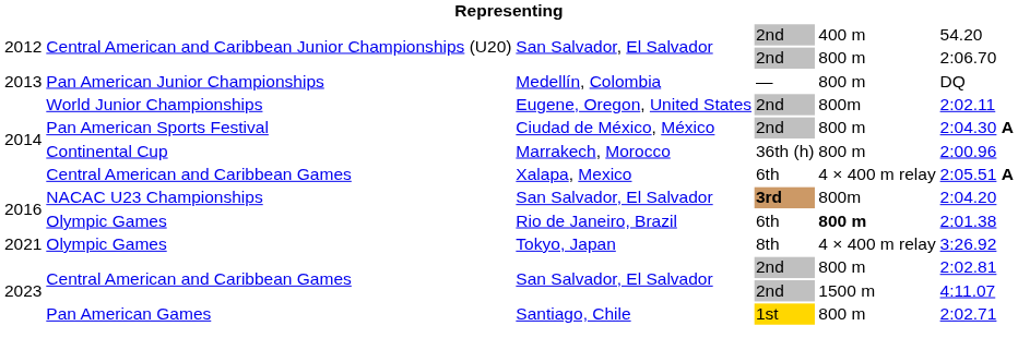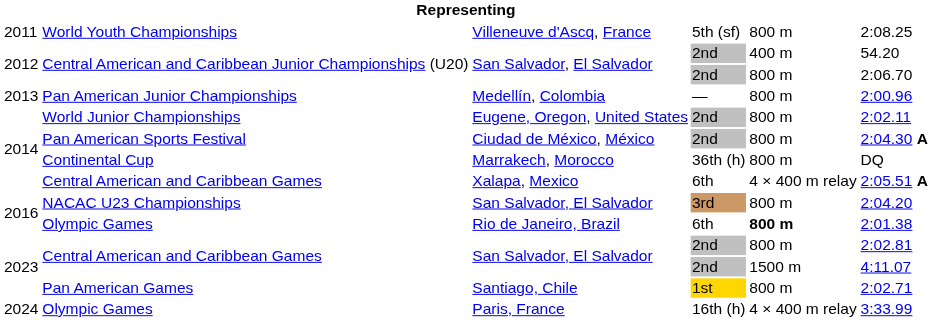 <table>
 <tr>
 <th colspan="6">Representing </th>
+</tr>
+<tr>
+<td>2011</td>
+<td><a href='#'>World Youth Championships</a></td>
+<td><a href='#'>Villeneuve d'Ascq</a>, <a href='#'>France</a></td>
+<td>5th (sf)</td>
+<td>800 m</td>
+<td>2:08.25</td>
 </tr>
 <tr>
 <td rowspan=2>2012</td>
 <td rowspan=2><a href='#'>Central American and Caribbean Junior Championships</a> (U20)</td>
 <td rowspan=2><a href='#'>San Salvador</a>, <a href='#'>El Salvador</a></td>
 <td bgcolor=silver>2nd</td>
 <td>400 m</td>
 <td>54.20</td>
 </tr>
 <tr>
 <td bgcolor=silver>2nd</td>
 <td>800 m</td>
 <td>2:06.70</td>
 </tr>
 <tr>
 <td>2013</td>
 <td><a href='#'>Pan American Junior Championships</a></td>
 <td><a href='#'>Medellín</a>, <a href='#'>Colombia</a></td>
 <td>—</td>
 <td>800 m</td>
-<td>DQ</td>
+<td><a href='#'>2:00.96</a></td>
 </tr>
 <tr>
 <td rowspan=4>2014</td>
 <td><a href='#'>World Junior Championships</a></td>
 <td><a href='#'>Eugene, Oregon</a>, <a href='#'>United States</a></td>
 <td bgcolor=silver>2nd</td>
-<td>800m</td>
+<td>800 m</td>
 <td><a href='#'>2:02.11</a></td>
 </tr>
 <tr>
 <td><a href='#'>Pan American Sports Festival</a></td>
 <td><a href='#'>Ciudad de México</a>, <a href='#'>México</a></td>
 <td bgcolor=silver>2nd</td>
 <td>800 m</td>
 <td><a href='#'>2:04.30</a> <strong>A</strong></td>
 </tr>
 <tr>
 <td><a href='#'>Continental Cup</a></td>
 <td><a href='#'>Marrakech</a>, <a href='#'>Morocco</a></td>
 <td>36th (h)</td>
 <td>800 m</td>
-<td><a href='#'>2:00.96</a></td>
+<td>DQ</td>
 </tr>
 <tr>
 <td><a href='#'>Central American and Caribbean Games</a></td>
 <td><a href='#'>Xalapa</a>, <a href='#'>Mexico</a></td>
 <td>6th</td>
 <td>4 × 400 m relay</td>
 <td><a href='#'>2:05.51</a> <strong>A</strong></td>
 </tr>
 <tr>
 <td rowspan=2>2016</td>
 <td><a href='#'>NACAC U23 Championships</a></td>
 <td><a href='#'>San Salvador, El Salvador</a></td>
-<td bgcolor=cc9966><strong>3rd</strong></td>
-<td>800m</td>
+<td bgcolor=cc9966>3rd</td>
+<td>800 m</td>
 <td><a href='#'>2:04.20</a></td>
 </tr>
 <tr>
 <td><a href='#'>Olympic Games</a></td>
 <td><a href='#'>Rio de Janeiro, Brazil</a></td>
 <td>6th</td>
 <td><strong>800 m</strong></td>
 <td><a href='#'>2:01.38</a></td>
-</tr>
-<tr>
-<td>2021</td>
-<td><a href='#'>Olympic Games</a></td>
-<td><a href='#'>Tokyo, Japan</a></td>
-<td>8th</td>
-<td>4 × 400 m relay</td>
-<td><a href='#'>3:26.92</a></td>
 </tr>
 <tr>
 <td rowspan=3>2023</td>
 <td rowspan=2><a href='#'>Central American and Caribbean Games</a></td>
 <td rowspan=2><a href='#'>San Salvador, El Salvador</a></td>
 <td bgcolor=silver>2nd</td>
 <td>800 m</td>
 <td><a href='#'>2:02.81</a></td>
 </tr>
 <tr>
 <td bgcolor=silver>2nd</td>
 <td>1500 m</td>
 <td><a href='#'>4:11.07</a></td>
 </tr>
 <tr>
 <td><a href='#'>Pan American Games</a></td>
 <td><a href='#'>Santiago, Chile</a></td>
 <td bgcolor=gold>1st</td>
 <td>800 m</td>
 <td><a href='#'>2:02.71</a></td>
 </tr>
+<tr>
+<td>2024</td>
+<td><a href='#'>Olympic Games</a></td>
+<td><a href='#'>Paris, France</a></td>
+<td>16th (h)</td>
+<td>4 × 400 m relay</td>
+<td><a href='#'>3:33.99</a></td>
+</tr>
 </table>
